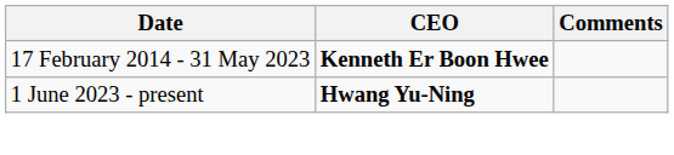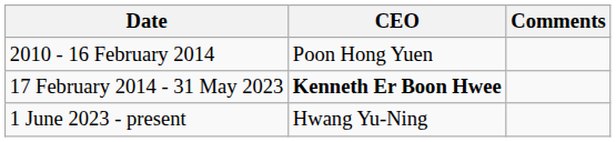 <table class="wikitable">
 <tr>
 <th>Date</th>
 <th>CEO</th>
 <th>Comments</th>
+</tr>
+<tr>
+<td>2010 - 16 February 2014</td>
+<td>Poon Hong Yuen</td>
+<td></td>
 </tr>
 <tr>
 <td>17 February 2014 - 31 May 2023</td>
 <td><strong>Kenneth Er Boon Hwee</strong></td>
 <td></td>
 </tr>
 <tr>
 <td>1 June 2023 - present</td>
-<td><strong>Hwang Yu-Ning</strong></td>
+<td>Hwang Yu-Ning</td>
 <td></td>
 </tr>
 </table>
